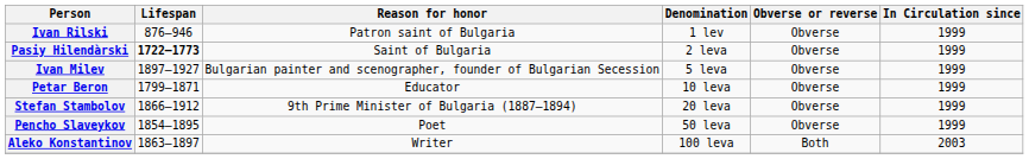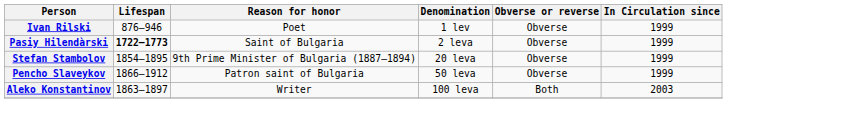 <table class="wikitable" style="font-size: 95%; text-align:center;">
 <tr>
 <th>Person</th>
 <th>Lifespan</th>
 <th>Reason for honor</th>
 <th>Denomination</th>
 <th>Obverse or reverse</th>
 <th>In Circulation since</th>
 </tr>
 <tr>
 <th><a href='#'>Ivan Rilski</a></th>
 <td>876–946</td>
-<td>Patron saint of Bulgaria</td>
+<td>Poet</td>
 <td>1 lev</td>
 <td>Obverse</td>
 <td>1999</td>
 </tr>
 <tr>
 <th><a href='#'>Pasiy Hilendàrski</a></th>
 <td><strong>1722–1773</strong></td>
 <td>Saint of Bulgaria</td>
 <td>2 leva</td>
 <td>Obverse</td>
 <td>1999</td>
 </tr>
 <tr>
-<th><a href='#'>Ivan Milev</a></th>
-<td>1897–1927</td>
-<td>Bulgarian painter and scenographer, founder of Bulgarian Secession</td>
-<td>5 leva</td>
-<td>Obverse</td>
-<td>1999</td>
-</tr>
-<tr>
-<th><a href='#'>Petar Beron</a></th>
-<td>1799–1871</td>
-<td>Educator</td>
-<td>10 leva</td>
-<td>Obverse</td>
-<td>1999</td>
-</tr>
-<tr>
 <th><a href='#'>Stefan Stambolov</a></th>
-<td>1866–1912</td>
+<td>1854–1895</td>
 <td>9th Prime Minister of Bulgaria (1887–1894)</td>
 <td>20 leva</td>
 <td>Obverse</td>
 <td>1999</td>
 </tr>
 <tr>
 <th><a href='#'>Pencho Slaveykov</a></th>
-<td>1854–1895</td>
-<td>Poet</td>
+<td>1866–1912</td>
+<td>Patron saint of Bulgaria</td>
 <td>50 leva</td>
 <td>Obverse</td>
 <td>1999</td>
 </tr>
 <tr>
 <th><a href='#'>Aleko Konstantinov</a></th>
 <td>1863–1897</td>
 <td>Writer</td>
 <td>100 leva</td>
 <td>Both</td>
 <td>2003</td>
 </tr>
 <tr>
 </tr>
 </table>
